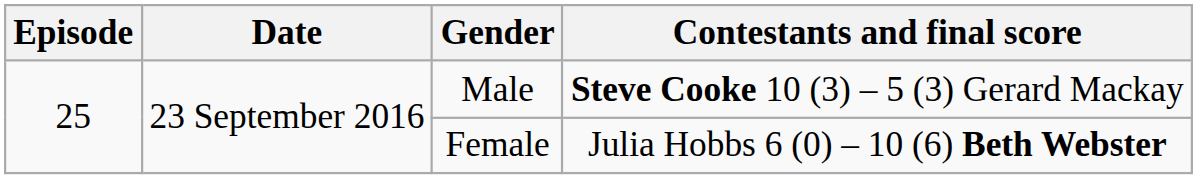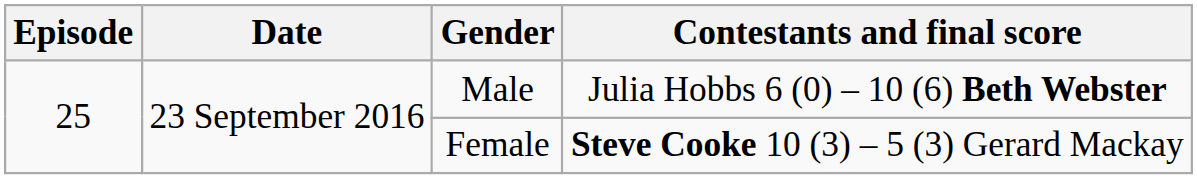 <table class="wikitable" style="text-align:center">
 <tr>
 <th>Episode</th>
 <th>Date</th>
 <th>Gender</th>
 <th>Contestants and final score</th>
 </tr>
 <tr>
 <td rowspan=2>25</td>
 <td rowspan=2>23 September 2016</td>
 <td>Male</td>
-<td><strong>Steve Cooke</strong> 10 (3) – 5 (3) Gerard Mackay</td>
+<td>Julia Hobbs 6 (0) – 10 (6) <strong>Beth Webster</strong></td>
 </tr>
 <tr>
 <td>Female</td>
-<td>Julia Hobbs 6 (0) – 10 (6) <strong>Beth Webster</strong></td>
+<td><strong>Steve Cooke</strong> 10 (3) – 5 (3) Gerard Mackay</td>
 </tr>
 </table>
